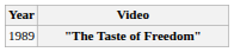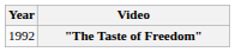 <table class="wikitable plainrowheaders">
 <tr>
 <th>Year</th>
 <th style="width:14em;">Video</th>
 </tr>
 <tr>
-<td>1989</td>
+<td>1992</td>
 <th scope="row">"The Taste of Freedom"</th>
 </tr>
 </table>
